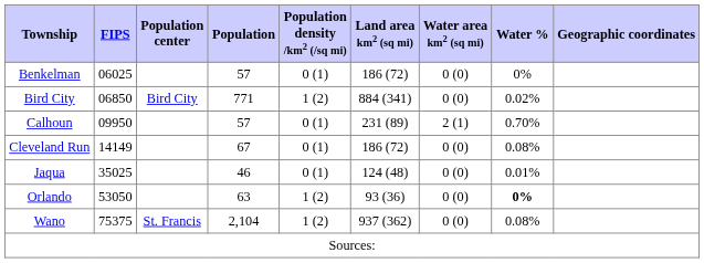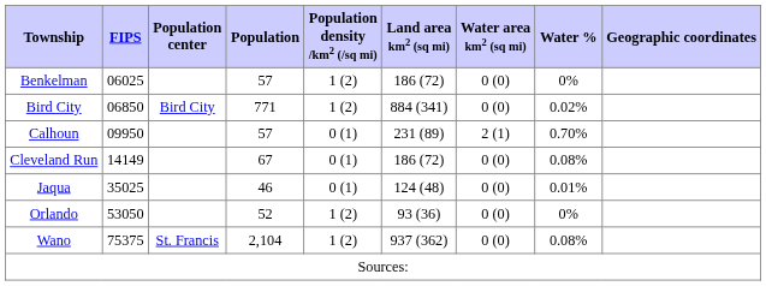 <table class="toccolours" border=1 cellspacing=0 cellpadding=4 style="text-align:center; border-collapse:collapse; font-size:90%;">
 <tr style="background:#ccccff">
 <th>Township</th>
 <th><a href='#'>FIPS</a></th>
 <th>Population<br>center</th>
 <th>Population</th>
 <th>Population<br>density<br><small>/km<sup>2</sup> (/sq mi)</small></th>
 <th>Land area<br><small>km<sup>2</sup> (sq mi)</small></th>
 <th>Water area<br><small>km<sup>2</sup> (sq mi)</small></th>
 <th>Water %</th>
 <th>Geographic coordinates</th>
 </tr>
 <tr>
 <td><a href='#'>Benkelman</a></td>
 <td>06025</td>
 <td></td>
 <td>57</td>
-<td>0 (1)</td>
+<td>1 (2)</td>
 <td>186 (72)</td>
 <td>0 (0)</td>
 <td>0%</td>
 <td></td>
 </tr>
 <tr>
 <td><a href='#'>Bird City</a></td>
 <td>06850</td>
 <td><a href='#'>Bird City</a></td>
 <td>771</td>
 <td>1 (2)</td>
 <td>884 (341)</td>
 <td>0 (0)</td>
 <td>0.02%</td>
 <td></td>
 </tr>
 <tr>
 <td><a href='#'>Calhoun</a></td>
 <td>09950</td>
 <td></td>
 <td>57</td>
 <td>0 (1)</td>
 <td>231 (89)</td>
 <td>2 (1)</td>
 <td>0.70%</td>
 <td></td>
 </tr>
 <tr>
 <td><a href='#'>Cleveland Run</a></td>
 <td>14149</td>
 <td></td>
 <td>67</td>
 <td>0 (1)</td>
 <td>186 (72)</td>
 <td>0 (0)</td>
 <td>0.08%</td>
 <td></td>
 </tr>
 <tr>
 <td><a href='#'>Jaqua</a></td>
 <td>35025</td>
 <td></td>
 <td>46</td>
 <td>0 (1)</td>
 <td>124 (48)</td>
 <td>0 (0)</td>
 <td>0.01%</td>
 <td></td>
 </tr>
 <tr>
 <td><a href='#'>Orlando</a></td>
 <td>53050</td>
 <td></td>
-<td>63</td>
+<td>52</td>
 <td>1 (2)</td>
 <td>93 (36)</td>
 <td>0 (0)</td>
-<td><strong>0%</strong></td>
+<td>0%</td>
 <td></td>
 </tr>
 <tr>
 <td><a href='#'>Wano</a></td>
 <td>75375</td>
 <td><a href='#'>St. Francis</a></td>
 <td>2,104</td>
 <td>1 (2)</td>
 <td>937 (362)</td>
 <td>0 (0)</td>
 <td>0.08%</td>
 <td></td>
 </tr>
 <tr>
 <td colspan=9>Sources: </td>
 </tr>
 </table>
